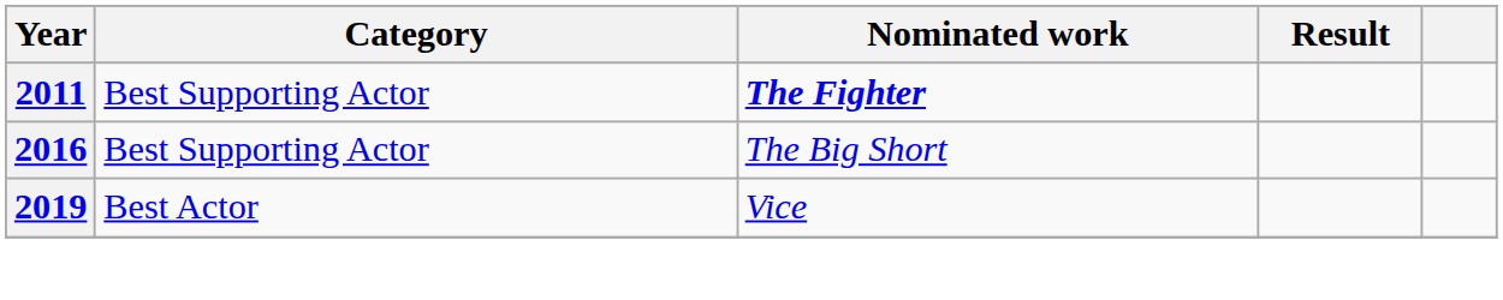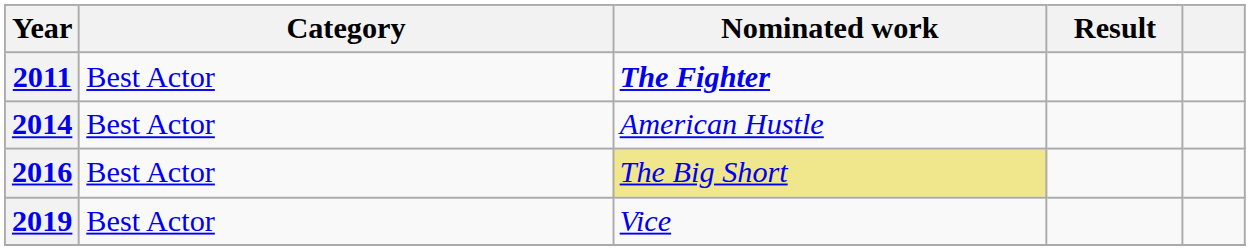 <table class="wikitable sortable">
 <tr>
 <th style="width:6%;" scope="col">Year</th>
 <th style="width:43%;" scope="col">Category</th>
 <th style="width:35%;" scope="col">Nominated work</th>
 <th style="width:11%;" scope="col">Result</th>
 <th style="width:5%;" scope="col" class="unsortable"></th>
 </tr>
 <tr>
 <th scope="row" style="text-align:center;"><a href='#'>2011</a></th>
-<td><a href='#'>Best Supporting Actor</a></td>
+<td><a href='#'>Best Actor</a></td>
 <td><strong><em><a href='#'>The Fighter</a></em></strong></td>
 <td></td>
 <td style="text-align:center;"></td>
 </tr>
 <tr>
+<th scope="row" style="text-align:center;"><a href='#'>2014</a></th>
+<td><a href='#'>Best Actor</a></td>
+<td><em><a href='#'>American Hustle</a></em></td>
+<td></td>
+<td style="text-align:center;"></td>
+</tr>
+<tr>
 <th scope="row" style="text-align:center;"><a href='#'>2016</a></th>
-<td><a href='#'>Best Supporting Actor</a></td>
-<td><em><a href='#'>The Big Short</a></em></td>
+<td><a href='#'>Best Actor</a></td>
+<td style="background: khaki;"><em><a href='#'>The Big Short</a></em></td>
 <td></td>
 <td style="text-align:center;"></td>
 </tr>
 <tr>
 <th scope="row" style="text-align:center;"><a href='#'>2019</a></th>
 <td><a href='#'>Best Actor</a></td>
 <td><em><a href='#'>Vice</a></em></td>
 <td></td>
 <td style="text-align:center;"></td>
 </tr>
 <tr>
 </tr>
 </table>
